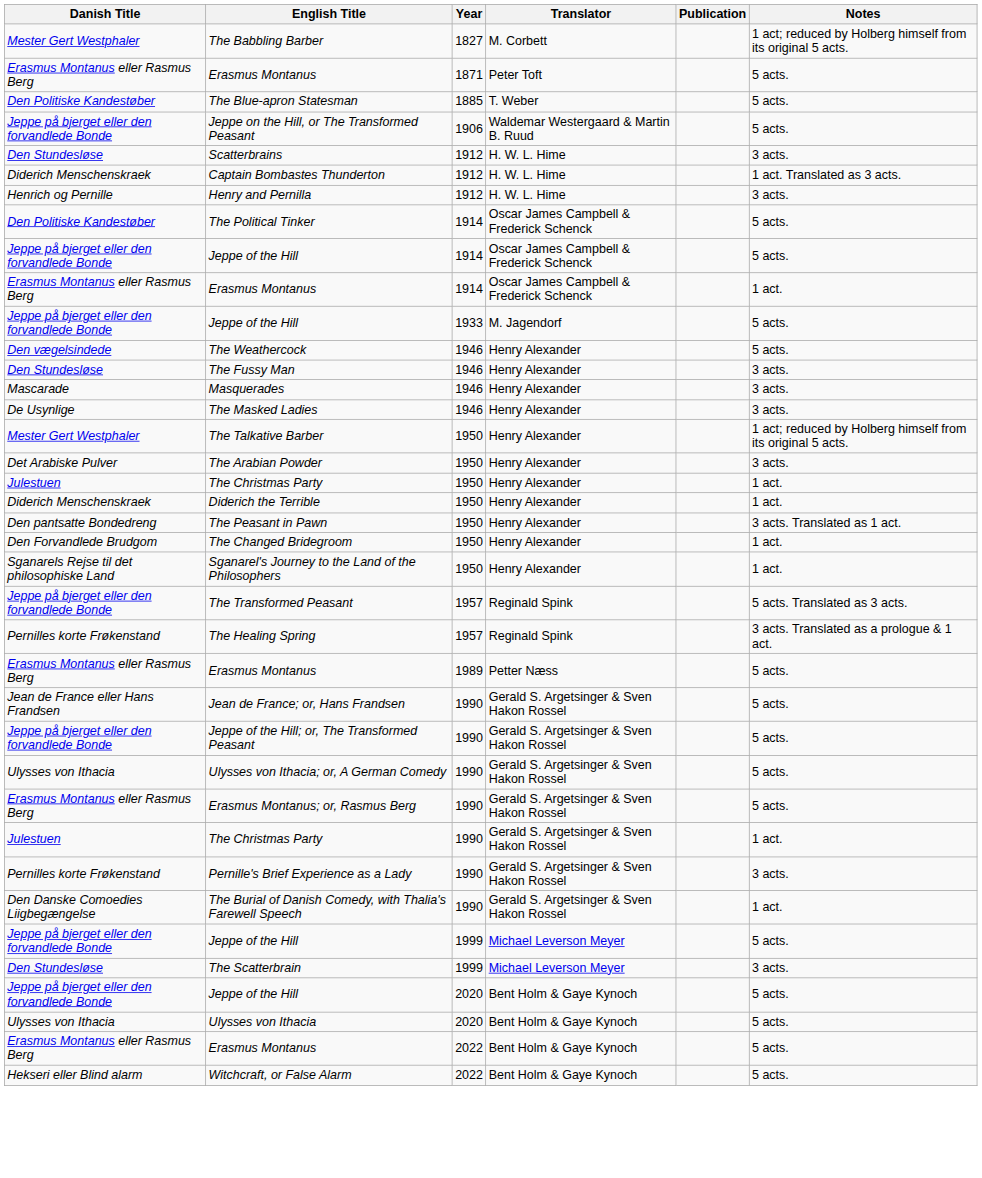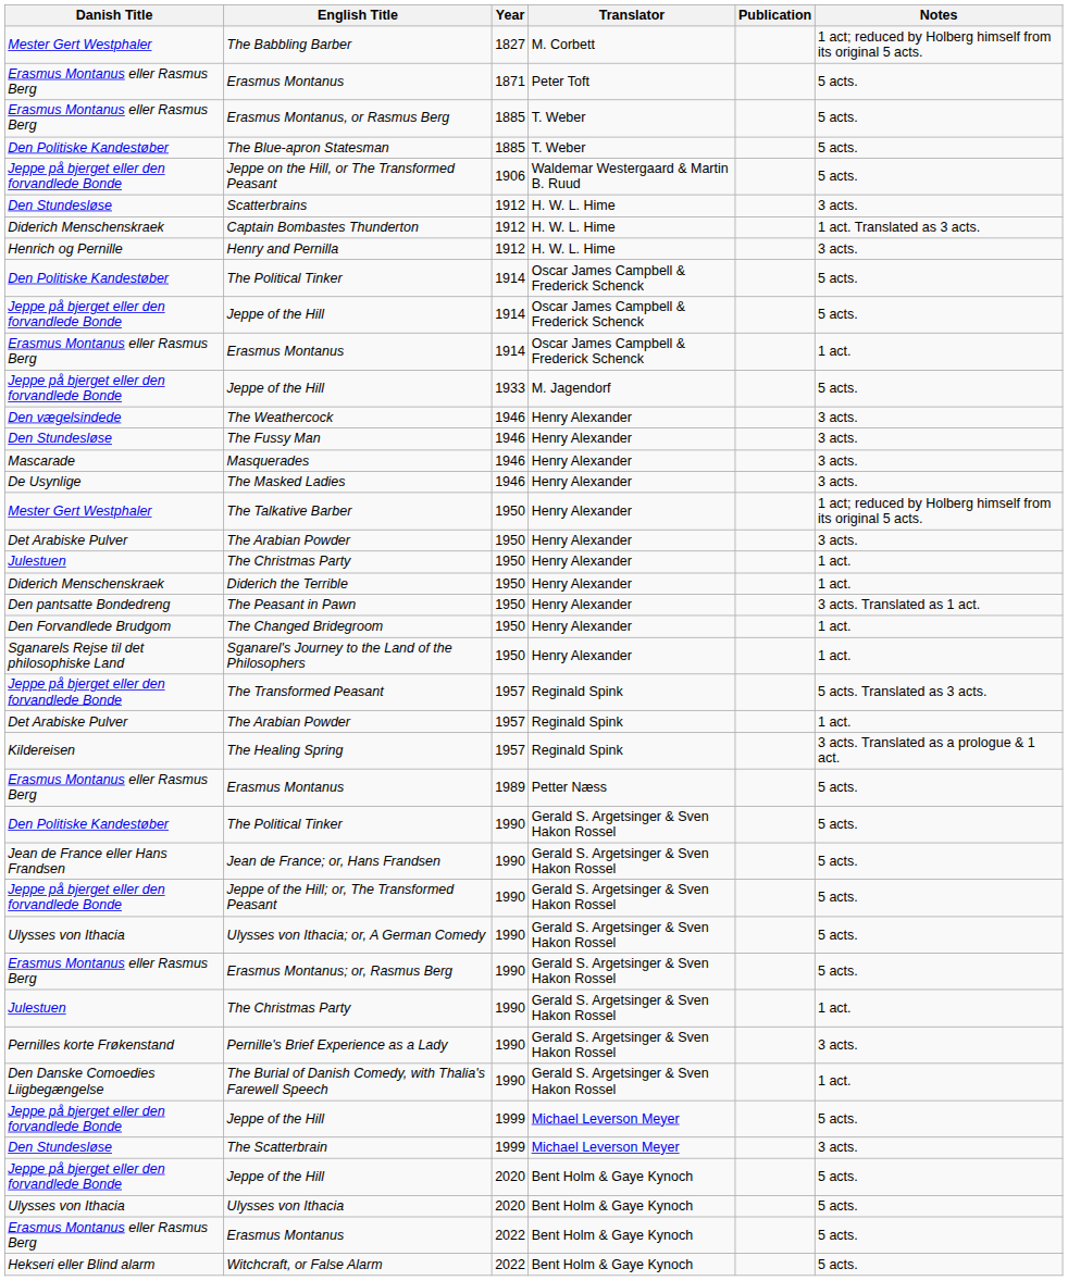 <table class="wikitable sortable">
 <tr>
 <th>Danish Title</th>
 <th>English Title</th>
 <th>Year</th>
 <th>Translator</th>
 <th class="unsortable">Publication</th>
 <th>Notes</th>
 </tr>
 <tr>
 <td data-sort-value="Gert"><em><a href='#'>Mester Gert Westphaler</a></em></td>
 <td><em>The Babbling Barber</em></td>
 <td>1827</td>
 <td data-sort-value="Corbett">M. Corbett</td>
 <td></td>
 <td>1 act; reduced by Holberg himself from its original 5 acts.</td>
 </tr>
 <tr>
 <td><em><a href='#'>Erasmus Montanus</a> eller Rasmus Berg</em></td>
 <td><em>Erasmus Montanus</em></td>
 <td>1871</td>
 <td data-sort-value="Toft">Peter Toft</td>
+<td></td>
+<td>5 acts.</td>
+</tr>
+<tr>
+<td><em><a href='#'>Erasmus Montanus</a> eller Rasmus Berg</em></td>
+<td><em>Erasmus Montanus, or Rasmus Berg</em></td>
+<td>1885</td>
+<td data-sort-value="Weber">T. Weber</td>
 <td></td>
 <td>5 acts.</td>
 </tr>
 <tr>
 <td data-sort-value="Den Politiske"><em><a href='#'>Den Politiske Kandestøber</a></em></td>
 <td><em>The Blue-apron Statesman</em></td>
 <td>1885</td>
 <td data-sort-value="Weber">T. Weber</td>
 <td></td>
 <td>5 acts.</td>
 </tr>
 <tr>
 <td><em><a href='#'>Jeppe på bjerget eller den forvandlede Bonde</a></em></td>
 <td><em>Jeppe on the Hill, or The Transformed Peasant</em></td>
 <td>1906</td>
 <td data-sort-value="Westergaard">Waldemar Westergaard & Martin B. Ruud</td>
 <td></td>
 <td>5 acts.</td>
 </tr>
 <tr>
 <td data-sort-value="Den Stundesløse"><em><a href='#'>Den Stundesløse</a></em></td>
 <td><em>Scatterbrains</em></td>
 <td>1912</td>
 <td data-sort-value="Hime">H. W. L. Hime</td>
 <td></td>
 <td>3 acts.</td>
 </tr>
 <tr>
 <td><em>Diderich Menschenskraek</em></td>
 <td><em>Captain Bombastes Thunderton</em></td>
 <td>1912</td>
 <td data-sort-value="Hime">H. W. L. Hime</td>
 <td></td>
 <td>1 act. Translated as 3 acts.</td>
 </tr>
 <tr>
 <td><em>Henrich og Pernille</em></td>
 <td><em>Henry and Pernilla</em></td>
 <td>1912</td>
 <td data-sort-value="Hime">H. W. L. Hime</td>
 <td></td>
 <td>3 acts.</td>
 </tr>
 <tr>
 <td data-sort-value="Den Politiske"><em><a href='#'>Den Politiske Kandestøber</a></em></td>
 <td><em>The Political Tinker</em></td>
 <td>1914</td>
 <td data-sort-value="Campbell">Oscar James Campbell & Frederick Schenck</td>
 <td></td>
 <td>5 acts.</td>
 </tr>
 <tr>
 <td><em><a href='#'>Jeppe på bjerget eller den forvandlede Bonde</a></em></td>
 <td><em>Jeppe of the Hill</em></td>
 <td>1914</td>
 <td data-sort-value="Campbell">Oscar James Campbell & Frederick Schenck</td>
 <td></td>
 <td>5 acts.</td>
 </tr>
 <tr>
 <td><em><a href='#'>Erasmus Montanus</a> eller Rasmus Berg</em></td>
 <td><em>Erasmus Montanus</em></td>
 <td>1914</td>
 <td data-sort-value="Campbell">Oscar James Campbell & Frederick Schenck</td>
 <td></td>
 <td>1 act.</td>
 </tr>
 <tr>
 <td><em><a href='#'>Jeppe på bjerget eller den forvandlede Bonde</a></em></td>
 <td><em>Jeppe of the Hill</em></td>
 <td>1933</td>
 <td data-sort-value="Jagendorf">M. Jagendorf</td>
 <td></td>
 <td>5 acts.</td>
 </tr>
 <tr>
 <td><em><a href='#'>Den vægelsindede</a></em></td>
 <td><em>The Weathercock</em></td>
 <td>1946</td>
 <td data-sort-value="Alexander">Henry Alexander</td>
 <td></td>
-<td>5 acts.</td>
+<td>3 acts.</td>
 </tr>
 <tr>
 <td data-sort-value="Den Stundesløse"><em><a href='#'>Den Stundesløse</a></em></td>
 <td><em>The Fussy Man</em></td>
 <td>1946</td>
 <td data-sort-value="Alexander">Henry Alexander</td>
 <td></td>
 <td>3 acts.</td>
 </tr>
 <tr>
 <td><em>Mascarade</em></td>
 <td><em>Masquerades</em></td>
 <td>1946</td>
 <td data-sort-value="Alexander">Henry Alexander</td>
 <td></td>
 <td>3 acts.</td>
 </tr>
 <tr>
 <td><em>De Usynlige</em></td>
 <td><em>The Masked Ladies</em></td>
 <td>1946</td>
 <td data-sort-value="Alexander">Henry Alexander</td>
 <td></td>
 <td>3 acts.</td>
 </tr>
 <tr>
 <td data-sort-value="Gert"><em><a href='#'>Mester Gert Westphaler</a></em></td>
 <td><em>The Talkative Barber</em></td>
 <td>1950</td>
 <td data-sort-value="Alexander">Henry Alexander</td>
 <td></td>
 <td>1 act; reduced by Holberg himself from its original 5 acts.</td>
 </tr>
 <tr>
 <td><em>Det Arabiske Pulver</em></td>
 <td><em>The Arabian Powder</em></td>
 <td>1950</td>
 <td data-sort-value="Alexander">Henry Alexander</td>
 <td></td>
 <td>3 acts.</td>
 </tr>
 <tr>
 <td data-sort-value="Julestuen"><em><a href='#'>Julestuen</a></em></td>
 <td><em>The Christmas Party</em></td>
 <td>1950</td>
 <td data-sort-value="Alexander">Henry Alexander</td>
 <td></td>
 <td>1 act.</td>
 </tr>
 <tr>
 <td><em>Diderich Menschenskraek</em></td>
 <td><em>Diderich the Terrible</em></td>
 <td>1950</td>
 <td data-sort-value="Alexander">Henry Alexander</td>
 <td></td>
 <td>1 act.</td>
 </tr>
 <tr>
 <td><em>Den pantsatte Bondedreng</em></td>
 <td><em>The Peasant in Pawn</em></td>
 <td>1950</td>
 <td data-sort-value="Alexander">Henry Alexander</td>
 <td></td>
 <td>3 acts. Translated as 1 act.</td>
 </tr>
 <tr>
 <td><em>Den Forvandlede Brudgom</em></td>
 <td><em>The Changed Bridegroom</em></td>
 <td>1950</td>
 <td data-sort-value="Alexander">Henry Alexander</td>
 <td></td>
 <td>1 act.</td>
 </tr>
 <tr>
 <td><em>Sganarels Rejse til det philosophiske Land</em></td>
 <td><em>Sganarel's Journey to the Land of the Philosophers</em></td>
 <td>1950</td>
 <td data-sort-value="Alexander">Henry Alexander</td>
 <td></td>
 <td>1 act.</td>
 </tr>
 <tr>
 <td><em><a href='#'>Jeppe på bjerget eller den forvandlede Bonde</a></em></td>
 <td><em>The Transformed Peasant</em></td>
 <td>1957</td>
 <td data-sort-value="Spink">Reginald Spink</td>
 <td></td>
 <td>5 acts. Translated as 3 acts.</td>
 </tr>
 <tr>
-<td><em>Pernilles korte Frøkenstand</em></td>
+<td><em>Det Arabiske Pulver</em></td>
+<td><em>The Arabian Powder</em></td>
+<td>1957</td>
+<td data-sort-value="Spink">Reginald Spink</td>
+<td></td>
+<td>1 act.</td>
+</tr>
+<tr>
+<td><em>Kildereisen</em></td>
 <td><em>The Healing Spring</em></td>
 <td>1957</td>
 <td data-sort-value="Spink">Reginald Spink</td>
 <td></td>
 <td>3 acts. Translated as a prologue & 1 act.</td>
 </tr>
 <tr>
 <td><em><a href='#'>Erasmus Montanus</a> eller Rasmus Berg</em></td>
 <td><em>Erasmus Montanus</em></td>
 <td>1989</td>
 <td data-sort-value="Næss">Petter Næss</td>
+<td></td>
+<td>5 acts.</td>
+</tr>
+<tr>
+<td data-sort-value="Den Politiske"><em><a href='#'>Den Politiske Kandestøber</a></em></td>
+<td><em>The Political Tinker</em></td>
+<td>1990</td>
+<td data-sort-value="Argetsinger">Gerald S. Argetsinger & Sven Hakon Rossel</td>
 <td></td>
 <td>5 acts.</td>
 </tr>
 <tr>
 <td><em>Jean de France eller Hans Frandsen</em></td>
 <td><em>Jean de France; or, Hans Frandsen</em></td>
 <td>1990</td>
 <td data-sort-value="Argetsinger">Gerald S. Argetsinger & Sven Hakon Rossel</td>
 <td></td>
 <td>5 acts.</td>
 </tr>
 <tr>
 <td><em><a href='#'>Jeppe på bjerget eller den forvandlede Bonde</a></em></td>
 <td><em>Jeppe of the Hill; or, The Transformed Peasant</em></td>
 <td>1990</td>
 <td data-sort-value="Argetsinger">Gerald S. Argetsinger & Sven Hakon Rossel</td>
 <td></td>
 <td>5 acts.</td>
 </tr>
 <tr>
 <td><em>Ulysses von Ithacia</em></td>
 <td><em>Ulysses von Ithacia; or, A German Comedy</em></td>
 <td>1990</td>
 <td data-sort-value="Argetsinger">Gerald S. Argetsinger & Sven Hakon Rossel</td>
 <td></td>
 <td>5 acts.</td>
 </tr>
 <tr>
 <td><em><a href='#'>Erasmus Montanus</a> eller Rasmus Berg</em></td>
 <td><em>Erasmus Montanus; or, Rasmus Berg</em></td>
 <td>1990</td>
 <td data-sort-value="Argetsinger">Gerald S. Argetsinger & Sven Hakon Rossel</td>
 <td></td>
 <td>5 acts.</td>
 </tr>
 <tr>
 <td data-sort-value="Julestuen"><em><a href='#'>Julestuen</a></em></td>
 <td><em>The Christmas Party</em></td>
 <td>1990</td>
 <td data-sort-value="Argetsinger">Gerald S. Argetsinger & Sven Hakon Rossel</td>
 <td></td>
 <td>1 act.</td>
 </tr>
 <tr>
 <td><em>Pernilles korte Frøkenstand</em></td>
 <td><em>Pernille's Brief Experience as a Lady</em></td>
 <td>1990</td>
 <td data-sort-value="Argetsinger">Gerald S. Argetsinger & Sven Hakon Rossel</td>
 <td></td>
 <td>3 acts.</td>
 </tr>
 <tr>
 <td><em>Den Danske Comoedies Liigbegængelse</em></td>
 <td><em>The Burial of Danish Comedy, with Thalia's Farewell Speech</em></td>
 <td>1990</td>
 <td data-sort-value="Argetsinger">Gerald S. Argetsinger & Sven Hakon Rossel</td>
 <td></td>
 <td>1 act.</td>
 </tr>
 <tr>
 <td><em><a href='#'>Jeppe på bjerget eller den forvandlede Bonde</a></em></td>
 <td><em>Jeppe of the Hill</em></td>
 <td>1999</td>
 <td data-sort-value="Meyer"><a href='#'>Michael Leverson Meyer</a></td>
 <td></td>
 <td>5 acts.</td>
 </tr>
 <tr>
 <td data-sort-value="Den Stundesløse"><em><a href='#'>Den Stundesløse</a></em></td>
 <td><em>The Scatterbrain</em></td>
 <td>1999</td>
 <td data-sort-value="Meyer"><a href='#'>Michael Leverson Meyer</a></td>
 <td></td>
 <td>3 acts.</td>
 </tr>
 <tr>
 <td><em><a href='#'>Jeppe på bjerget eller den forvandlede Bonde</a></em></td>
 <td><em>Jeppe of the Hill</em></td>
 <td>2020</td>
 <td data-sort-value="Holm">Bent Holm & Gaye Kynoch</td>
 <td></td>
 <td>5 acts.</td>
 </tr>
 <tr>
 <td><em>Ulysses von Ithacia</em></td>
 <td><em>Ulysses von Ithacia</em></td>
 <td>2020</td>
 <td data-sort-value="Holm">Bent Holm & Gaye Kynoch</td>
 <td></td>
 <td>5 acts.</td>
 </tr>
 <tr>
 <td><em><a href='#'>Erasmus Montanus</a> eller Rasmus Berg</em></td>
 <td><em>Erasmus Montanus</em></td>
 <td>2022</td>
 <td data-sort-value="Holm">Bent Holm & Gaye Kynoch</td>
 <td></td>
 <td>5 acts.</td>
 </tr>
 <tr>
 <td><em>Hekseri eller Blind alarm</em></td>
 <td><em>Witchcraft, or False Alarm</em></td>
 <td>2022</td>
 <td data-sort-value="Holm">Bent Holm & Gaye Kynoch</td>
 <td></td>
 <td>5 acts.</td>
 </tr>
 </table>
